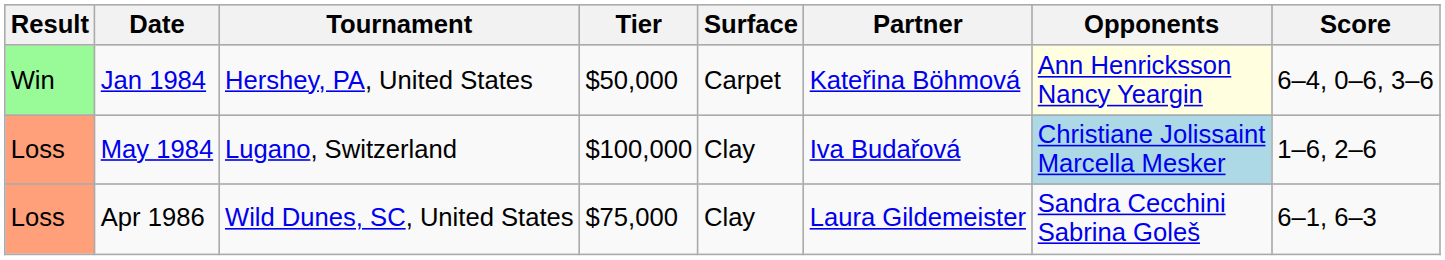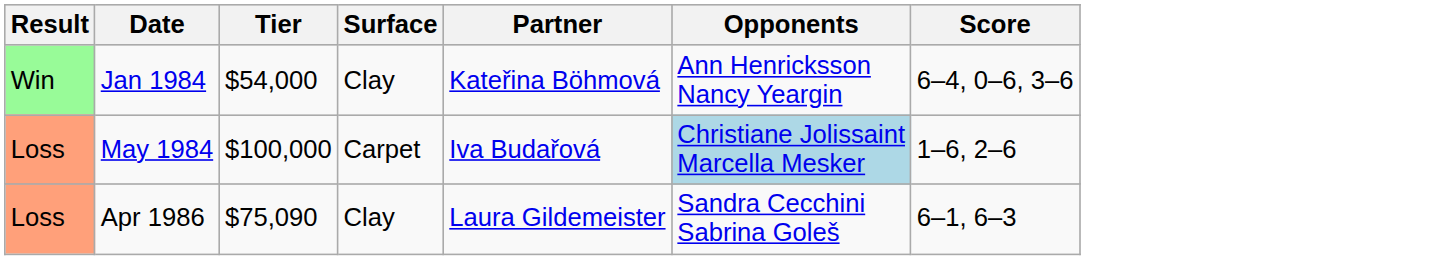 <table class="sortable wikitable">
 <tr>
 <th>Result</th>
 <th>Date</th>
-<th>Tournament</th>
 <th>Tier</th>
 <th>Surface</th>
 <th>Partner</th>
 <th>Opponents</th>
 <th class="unsortable">Score</th>
 </tr>
 <tr>
 <td style="background:#98FB98;">Win</td>
 <td><a href='#'>Jan 1984</a></td>
-<td><a href='#'>Hershey, PA</a>, United States</td>
-<td>$50,000</td>
-<td>Carpet</td>
+<td>$54,000</td>
+<td>Clay</td>
 <td> <a href='#'>Kateřina Böhmová</a></td>
-<td style="background: lightyellow;"> <a href='#'>Ann Henricksson</a><br> <a href='#'>Nancy Yeargin</a></td>
+<td> <a href='#'>Ann Henricksson</a><br> <a href='#'>Nancy Yeargin</a></td>
 <td>6–4, 0–6, 3–6</td>
 </tr>
 <tr>
 <td style="background:#FFA07A;">Loss</td>
 <td><a href='#'>May 1984</a></td>
-<td><a href='#'>Lugano</a>, Switzerland</td>
 <td>$100,000</td>
-<td>Clay</td>
+<td>Carpet</td>
 <td> <a href='#'>Iva Budařová</a></td>
 <td style="background: lightblue;"> <a href='#'>Christiane Jolissaint</a><br> <a href='#'>Marcella Mesker</a></td>
 <td>1–6, 2–6</td>
 </tr>
 <tr>
 <td style="background:#FFA07A;">Loss</td>
 <td>Apr 1986</td>
-<td><a href='#'>Wild Dunes, SC</a>, United States</td>
-<td>$75,000</td>
+<td>$75,090</td>
 <td>Clay</td>
 <td> <a href='#'>Laura Gildemeister</a></td>
 <td> <a href='#'>Sandra Cecchini</a><br> <a href='#'>Sabrina Goleš</a></td>
 <td>6–1, 6–3</td>
 </tr>
 </table>
